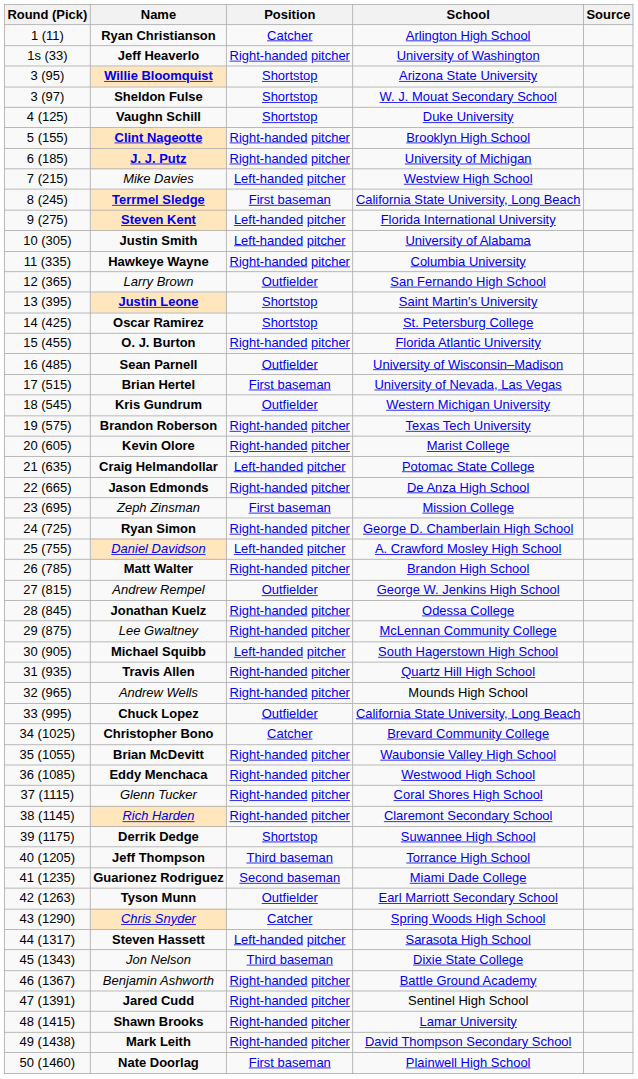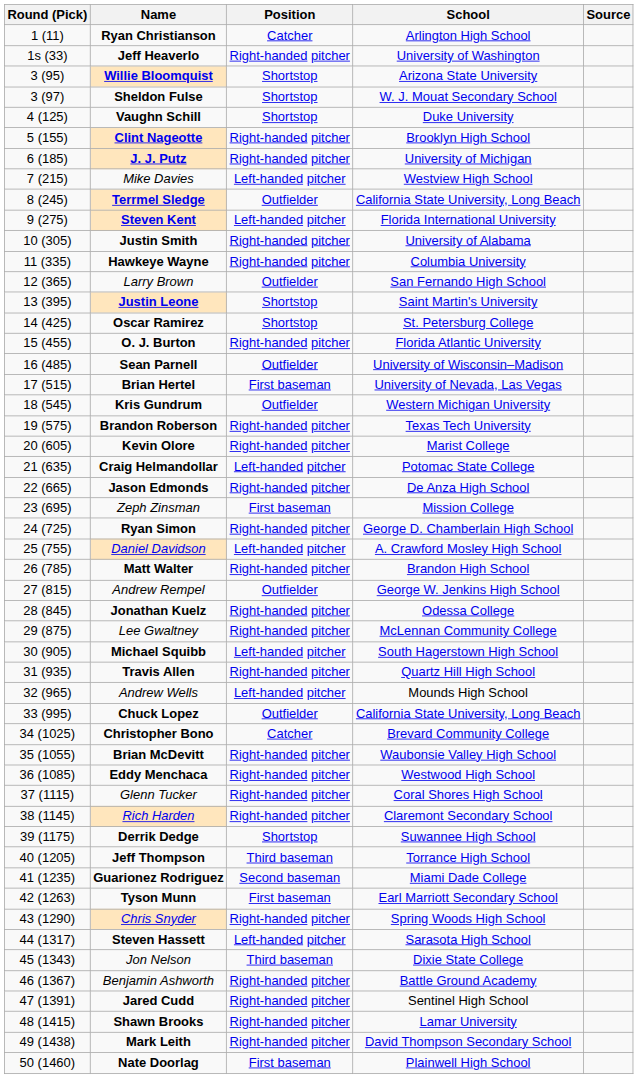 <table class="wikitable" style="text-align:center;">
 <tr>
 <th>Round (Pick)</th>
 <th>Name</th>
 <th>Position</th>
 <th>School</th>
 <th>Source</th>
 </tr>
 <tr>
 <td>1 (11)</td>
 <td><strong>Ryan Christianson</strong></td>
 <td><a href='#'>Catcher</a></td>
 <td><a href='#'>Arlington High School</a></td>
 <td></td>
 </tr>
 <tr>
 <td>1s (33)</td>
 <td><strong>Jeff Heaverlo</strong></td>
 <td><a href='#'>Right-handed</a> <a href='#'>pitcher</a></td>
 <td><a href='#'>University of Washington</a></td>
 <td></td>
 </tr>
 <tr>
 <td>3 (95)</td>
 <td style="background-color: #FFE6BD"><strong><a href='#'>Willie Bloomquist</a></strong></td>
 <td><a href='#'>Shortstop</a></td>
 <td><a href='#'>Arizona State University</a></td>
 <td></td>
 </tr>
 <tr>
 <td>3 (97)</td>
 <td><strong>Sheldon Fulse</strong></td>
 <td><a href='#'>Shortstop</a></td>
 <td><a href='#'>W. J. Mouat Secondary School</a></td>
 <td></td>
 </tr>
 <tr>
 <td>4 (125)</td>
 <td><strong>Vaughn Schill</strong></td>
 <td><a href='#'>Shortstop</a></td>
 <td><a href='#'>Duke University</a></td>
 <td></td>
 </tr>
 <tr>
 <td>5 (155)</td>
 <td style="background-color: #FFE6BD"><strong><a href='#'>Clint Nageotte</a></strong></td>
 <td><a href='#'>Right-handed</a> <a href='#'>pitcher</a></td>
 <td><a href='#'>Brooklyn High School</a></td>
 <td></td>
 </tr>
 <tr>
 <td>6 (185)</td>
 <td style="background-color: #FFE6BD"><strong><a href='#'>J. J. Putz</a></strong></td>
 <td><a href='#'>Right-handed</a> <a href='#'>pitcher</a></td>
 <td><a href='#'>University of Michigan</a></td>
 <td></td>
 </tr>
 <tr>
 <td>7 (215)</td>
 <td><em>Mike Davies</em></td>
 <td><a href='#'>Left-handed</a> <a href='#'>pitcher</a></td>
 <td><a href='#'>Westview High School</a></td>
 <td></td>
 </tr>
 <tr>
 <td>8 (245)</td>
 <td style="background-color: #FFE6BD"><strong><a href='#'>Terrmel Sledge</a></strong></td>
-<td><a href='#'>First baseman</a></td>
+<td><a href='#'>Outfielder</a></td>
 <td><a href='#'>California State University, Long Beach</a></td>
 <td></td>
 </tr>
 <tr>
 <td>9 (275)</td>
 <td style="background-color: #FFE6BD"><strong><a href='#'>Steven Kent</a></strong></td>
 <td><a href='#'>Left-handed</a> <a href='#'>pitcher</a></td>
 <td><a href='#'>Florida International University</a></td>
 <td></td>
 </tr>
 <tr>
 <td>10 (305)</td>
 <td><strong>Justin Smith</strong></td>
-<td><a href='#'>Left-handed</a> <a href='#'>pitcher</a></td>
+<td><a href='#'>Right-handed</a> <a href='#'>pitcher</a></td>
 <td><a href='#'>University of Alabama</a></td>
 <td></td>
 </tr>
 <tr>
 <td>11 (335)</td>
 <td><strong>Hawkeye Wayne</strong></td>
 <td><a href='#'>Right-handed</a> <a href='#'>pitcher</a></td>
 <td><a href='#'>Columbia University</a></td>
 <td></td>
 </tr>
 <tr>
 <td>12 (365)</td>
 <td><em>Larry Brown</em></td>
 <td><a href='#'>Outfielder</a></td>
 <td><a href='#'>San Fernando High School</a></td>
 <td></td>
 </tr>
 <tr>
 <td>13 (395)</td>
 <td style="background-color: #FFE6BD"><strong><a href='#'>Justin Leone</a></strong></td>
 <td><a href='#'>Shortstop</a></td>
 <td><a href='#'>Saint Martin's University</a></td>
 <td></td>
 </tr>
 <tr>
 <td>14 (425)</td>
 <td><strong>Oscar Ramirez</strong></td>
 <td><a href='#'>Shortstop</a></td>
 <td><a href='#'>St. Petersburg College</a></td>
 <td></td>
 </tr>
 <tr>
 <td>15 (455)</td>
 <td><strong>O. J. Burton</strong></td>
 <td><a href='#'>Right-handed</a> <a href='#'>pitcher</a></td>
 <td><a href='#'>Florida Atlantic University</a></td>
 <td></td>
 </tr>
 <tr>
 <td>16 (485)</td>
 <td><strong>Sean Parnell</strong></td>
 <td><a href='#'>Outfielder</a></td>
 <td><a href='#'>University of Wisconsin–Madison</a></td>
 <td></td>
 </tr>
 <tr>
 <td>17 (515)</td>
 <td><strong>Brian Hertel</strong></td>
 <td><a href='#'>First baseman</a></td>
 <td><a href='#'>University of Nevada, Las Vegas</a></td>
 <td></td>
 </tr>
 <tr>
 <td>18 (545)</td>
 <td><strong>Kris Gundrum</strong></td>
 <td><a href='#'>Outfielder</a></td>
 <td><a href='#'>Western Michigan University</a></td>
 <td></td>
 </tr>
 <tr>
 <td>19 (575)</td>
 <td><strong>Brandon Roberson</strong></td>
 <td><a href='#'>Right-handed</a> <a href='#'>pitcher</a></td>
 <td><a href='#'>Texas Tech University</a></td>
 <td></td>
 </tr>
 <tr>
 <td>20 (605)</td>
 <td><strong>Kevin Olore</strong></td>
 <td><a href='#'>Right-handed</a> <a href='#'>pitcher</a></td>
 <td><a href='#'>Marist College</a></td>
 <td></td>
 </tr>
 <tr>
 <td>21 (635)</td>
 <td><strong>Craig Helmandollar</strong></td>
 <td><a href='#'>Left-handed</a> <a href='#'>pitcher</a></td>
 <td><a href='#'>Potomac State College</a></td>
 <td></td>
 </tr>
 <tr>
 <td>22 (665)</td>
 <td><strong>Jason Edmonds</strong></td>
 <td><a href='#'>Right-handed</a> <a href='#'>pitcher</a></td>
 <td><a href='#'>De Anza High School</a></td>
 <td></td>
 </tr>
 <tr>
 <td>23 (695)</td>
 <td><em>Zeph Zinsman</em></td>
 <td><a href='#'>First baseman</a></td>
 <td><a href='#'>Mission College</a></td>
 <td></td>
 </tr>
 <tr>
 <td>24 (725)</td>
 <td><strong>Ryan Simon</strong></td>
 <td><a href='#'>Right-handed</a> <a href='#'>pitcher</a></td>
 <td><a href='#'>George D. Chamberlain High School</a></td>
 <td></td>
 </tr>
 <tr>
 <td>25 (755)</td>
 <td style="background-color: #FFE6BD"><em><a href='#'>Daniel Davidson</a></em></td>
 <td><a href='#'>Left-handed</a> <a href='#'>pitcher</a></td>
 <td><a href='#'>A. Crawford Mosley High School</a></td>
 <td></td>
 </tr>
 <tr>
 <td>26 (785)</td>
 <td><strong>Matt Walter</strong></td>
 <td><a href='#'>Right-handed</a> <a href='#'>pitcher</a></td>
 <td><a href='#'>Brandon High School</a></td>
 <td></td>
 </tr>
 <tr>
 <td>27 (815)</td>
 <td><em>Andrew Rempel</em></td>
 <td><a href='#'>Outfielder</a></td>
 <td><a href='#'>George W. Jenkins High School</a></td>
 <td></td>
 </tr>
 <tr>
 <td>28 (845)</td>
 <td><strong>Jonathan Kuelz</strong></td>
 <td><a href='#'>Right-handed</a> <a href='#'>pitcher</a></td>
 <td><a href='#'>Odessa College</a></td>
 <td></td>
 </tr>
 <tr>
 <td>29 (875)</td>
 <td><em>Lee Gwaltney</em></td>
 <td><a href='#'>Right-handed</a> <a href='#'>pitcher</a></td>
 <td><a href='#'>McLennan Community College</a></td>
 <td></td>
 </tr>
 <tr>
 <td>30 (905)</td>
 <td><strong>Michael Squibb</strong></td>
 <td><a href='#'>Left-handed</a> <a href='#'>pitcher</a></td>
 <td><a href='#'>South Hagerstown High School</a></td>
 <td></td>
 </tr>
 <tr>
 <td>31 (935)</td>
 <td><strong>Travis Allen</strong></td>
 <td><a href='#'>Right-handed</a> <a href='#'>pitcher</a></td>
 <td><a href='#'>Quartz Hill High School</a></td>
 <td></td>
 </tr>
 <tr>
 <td>32 (965)</td>
 <td><em>Andrew Wells</em></td>
-<td><a href='#'>Right-handed</a> <a href='#'>pitcher</a></td>
+<td><a href='#'>Left-handed</a> <a href='#'>pitcher</a></td>
 <td>Mounds High School</td>
 <td></td>
 </tr>
 <tr>
 <td>33 (995)</td>
 <td><strong>Chuck Lopez</strong></td>
 <td><a href='#'>Outfielder</a></td>
 <td><a href='#'>California State University, Long Beach</a></td>
 <td></td>
 </tr>
 <tr>
 <td>34 (1025)</td>
 <td><strong>Christopher Bono</strong></td>
 <td><a href='#'>Catcher</a></td>
 <td><a href='#'>Brevard Community College</a></td>
 <td></td>
 </tr>
 <tr>
 <td>35 (1055)</td>
 <td><strong>Brian McDevitt</strong></td>
 <td><a href='#'>Right-handed</a> <a href='#'>pitcher</a></td>
 <td><a href='#'>Waubonsie Valley High School</a></td>
 <td></td>
 </tr>
 <tr>
 <td>36 (1085)</td>
 <td><strong>Eddy Menchaca</strong></td>
 <td><a href='#'>Right-handed</a> <a href='#'>pitcher</a></td>
 <td><a href='#'>Westwood High School</a></td>
 <td></td>
 </tr>
 <tr>
 <td>37 (1115)</td>
 <td><em>Glenn Tucker</em></td>
 <td><a href='#'>Right-handed</a> <a href='#'>pitcher</a></td>
 <td><a href='#'>Coral Shores High School</a></td>
 <td></td>
 </tr>
 <tr>
 <td>38 (1145)</td>
 <td style="background-color: #FFE6BD"><em><a href='#'>Rich Harden</a></em></td>
 <td><a href='#'>Right-handed</a> <a href='#'>pitcher</a></td>
 <td><a href='#'>Claremont Secondary School</a></td>
 <td></td>
 </tr>
 <tr>
 <td>39 (1175)</td>
 <td><strong>Derrik Dedge</strong></td>
 <td><a href='#'>Shortstop</a></td>
 <td><a href='#'>Suwannee High School</a></td>
 <td></td>
 </tr>
 <tr>
 <td>40 (1205)</td>
 <td><strong>Jeff Thompson</strong></td>
 <td><a href='#'>Third baseman</a></td>
 <td><a href='#'>Torrance High School</a></td>
 <td></td>
 </tr>
 <tr>
 <td>41 (1235)</td>
 <td><strong>Guarionez Rodriguez</strong></td>
 <td><a href='#'>Second baseman</a></td>
 <td><a href='#'>Miami Dade College</a></td>
 <td></td>
 </tr>
 <tr>
 <td>42 (1263)</td>
 <td><strong>Tyson Munn</strong></td>
-<td><a href='#'>Outfielder</a></td>
+<td><a href='#'>First baseman</a></td>
 <td><a href='#'>Earl Marriott Secondary School</a></td>
 <td></td>
 </tr>
 <tr>
 <td>43 (1290)</td>
 <td style="background-color: #FFE6BD"><em><a href='#'>Chris Snyder</a></em></td>
-<td><a href='#'>Catcher</a></td>
+<td><a href='#'>Right-handed</a> <a href='#'>pitcher</a></td>
 <td><a href='#'>Spring Woods High School</a></td>
 <td></td>
 </tr>
 <tr>
 <td>44 (1317)</td>
 <td><strong>Steven Hassett</strong></td>
 <td><a href='#'>Left-handed</a> <a href='#'>pitcher</a></td>
 <td><a href='#'>Sarasota High School</a></td>
 <td></td>
 </tr>
 <tr>
 <td>45 (1343)</td>
 <td><em>Jon Nelson</em></td>
 <td><a href='#'>Third baseman</a></td>
 <td><a href='#'>Dixie State College</a></td>
 <td></td>
 </tr>
 <tr>
 <td>46 (1367)</td>
 <td><em>Benjamin Ashworth</em></td>
 <td><a href='#'>Right-handed</a> <a href='#'>pitcher</a></td>
 <td><a href='#'>Battle Ground Academy</a></td>
 <td></td>
 </tr>
 <tr>
 <td>47 (1391)</td>
 <td><strong>Jared Cudd</strong></td>
 <td><a href='#'>Right-handed</a> <a href='#'>pitcher</a></td>
 <td>Sentinel High School</td>
 <td></td>
 </tr>
 <tr>
 <td>48 (1415)</td>
 <td><strong>Shawn Brooks</strong></td>
 <td><a href='#'>Right-handed</a> <a href='#'>pitcher</a></td>
 <td><a href='#'>Lamar University</a></td>
 <td></td>
 </tr>
 <tr>
 <td>49 (1438)</td>
 <td><strong>Mark Leith</strong></td>
 <td><a href='#'>Right-handed</a> <a href='#'>pitcher</a></td>
 <td><a href='#'>David Thompson Secondary School</a></td>
 <td></td>
 </tr>
 <tr>
 <td>50 (1460)</td>
 <td><strong>Nate Doorlag</strong></td>
 <td><a href='#'>First baseman</a></td>
 <td><a href='#'>Plainwell High School</a></td>
 <td></td>
 </tr>
 </table>
